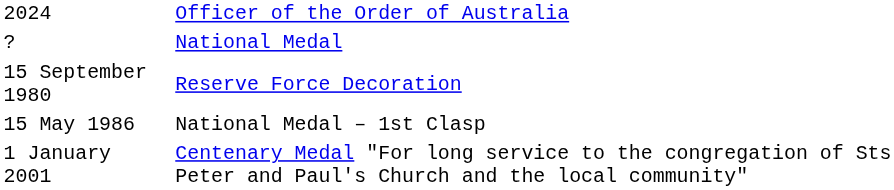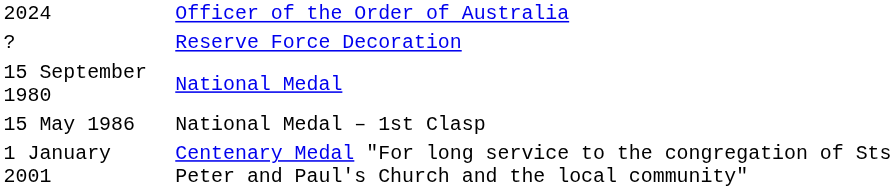 <table>
 <tr>
 <td>2024</td>
 <td></td>
 <td><a href='#'>Officer of the Order of Australia</a></td>
 </tr>
 <tr>
 <td>?</td>
 <td></td>
-<td><a href='#'>National Medal</a></td>
+<td><a href='#'>Reserve Force Decoration</a></td>
 </tr>
 <tr>
 <td>15 September 1980</td>
 <td></td>
-<td><a href='#'>Reserve Force Decoration</a></td>
+<td><a href='#'>National Medal</a></td>
 </tr>
 <tr>
 <td>15 May 1986</td>
 <td></td>
 <td>National Medal – 1st Clasp</td>
 </tr>
 <tr>
 <td>1 January 2001</td>
 <td></td>
 <td><a href='#'>Centenary Medal</a> "For long service to the congregation of Sts Peter and Paul's Church and the local community"</td>
 </tr>
 </table>
